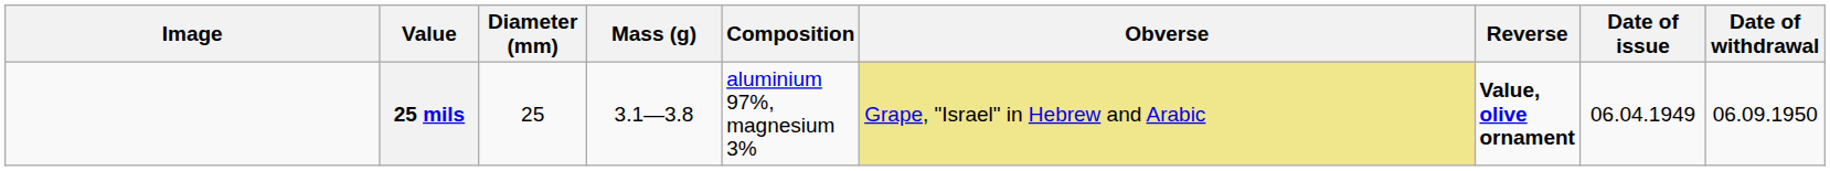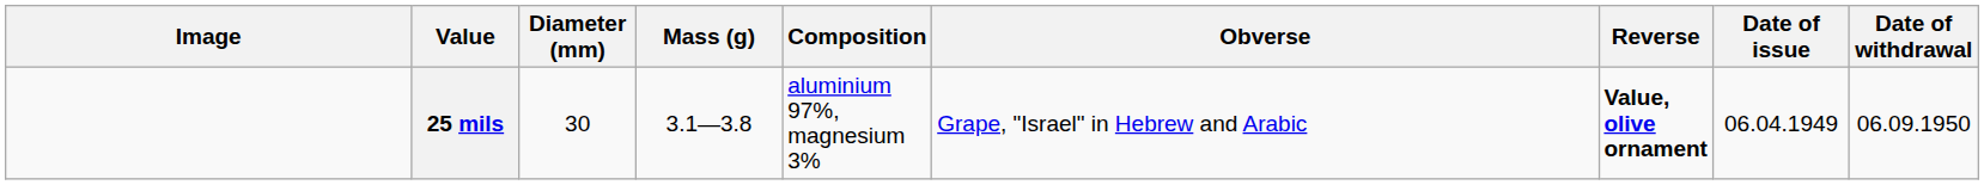 <table class="wikitable" align="center" style="font-size: 90%">
 <tr>
 <th width="25%"><strong>Image</strong></th>
 <th width="6%"><strong>Value</strong></th>
 <th width="6%"><strong>Diameter (mm)</strong></th>
 <th width="8.5%"><strong>Mass (g)</strong></th>
 <th><strong>Composition</strong></th>
 <th width="41.4%">Obverse</th>
 <th><strong>Reverse</strong></th>
 <th width="7.1%">Date of issue</th>
 <th width="6%">Date of <strong>withdrawal</strong></th>
 </tr>
 <tr>
 <td align="center"></td>
 <th>25 <a href='#'>mils</a></th>
-<td align="center">25</td>
+<td align="center">30</td>
 <td align="center">3.1—3.8</td>
 <td><a href='#'>aluminium</a> 97%, magnesium 3%</td>
-<td style="background: khaki;"><a href='#'>Grape</a>, "Israel" in <a href='#'>Hebrew</a> and <a href='#'>Arabic</a></td>
+<td><a href='#'>Grape</a>, "Israel" in <a href='#'>Hebrew</a> and <a href='#'>Arabic</a></td>
 <td><strong>Value, <a href='#'>olive</a> ornament</strong></td>
 <td align="center">06.04.1949</td>
 <td align="center">06.09.1950</td>
 </tr>
 </table>
